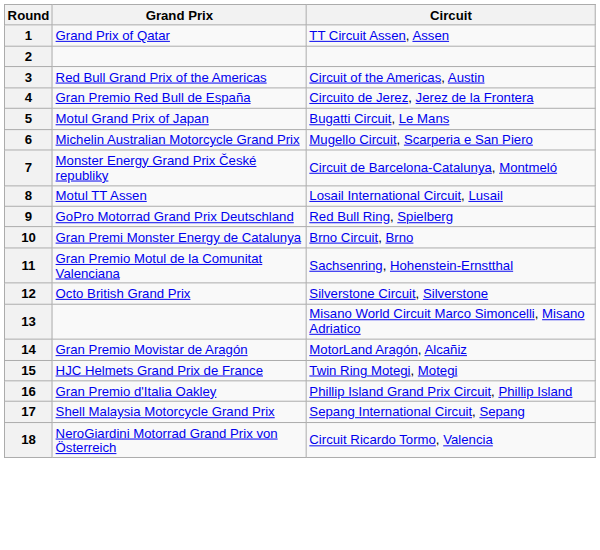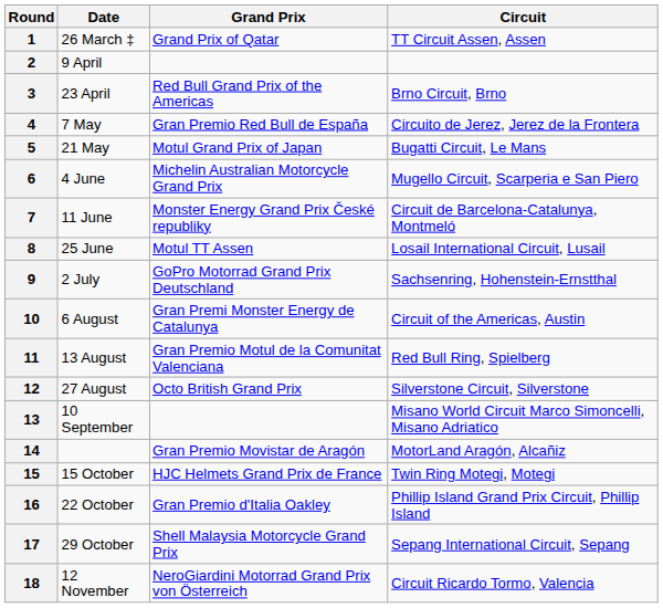 <table class="wikitable" style="font-size: 85%">
 <tr>
 <th>Round</th>
+<th>Date</th>
 <th>Grand Prix</th>
 <th>Circuit</th>
 </tr>
 <tr>
 <th>1</th>
+<td>26 March ‡</td>
 <td> <a href='#'>Grand Prix of Qatar</a></td>
 <td><a href='#'>TT Circuit Assen</a>, <a href='#'>Assen</a></td>
 </tr>
 <tr>
 <th>2</th>
+<td>9 April</td>
 <td style=padding-right:24px></td>
 <td></td>
 </tr>
 <tr>
 <th>3</th>
+<td>23 April</td>
 <td> <a href='#'>Red Bull Grand Prix of the Americas</a></td>
-<td><a href='#'>Circuit of the Americas</a>, <a href='#'>Austin</a></td>
+<td><a href='#'>Brno Circuit</a>, <a href='#'>Brno</a></td>
 </tr>
 <tr>
 <th>4</th>
+<td>7 May</td>
 <td> <a href='#'>Gran Premio Red Bull de España</a></td>
 <td><a href='#'>Circuito de Jerez</a>, <a href='#'>Jerez de la Frontera</a></td>
 </tr>
 <tr>
 <th>5</th>
+<td>21 May</td>
 <td> <a href='#'>Motul Grand Prix of Japan</a></td>
 <td><a href='#'>Bugatti Circuit</a>, <a href='#'>Le Mans</a></td>
 </tr>
 <tr>
 <th>6</th>
+<td>4 June</td>
 <td> <a href='#'>Michelin Australian Motorcycle Grand Prix</a></td>
 <td><a href='#'>Mugello Circuit</a>, <a href='#'>Scarperia e San Piero</a></td>
 </tr>
 <tr>
 <th>7</th>
+<td>11 June</td>
 <td> <a href='#'>Monster Energy Grand Prix České republiky</a></td>
 <td><a href='#'>Circuit de Barcelona-Catalunya</a>, <a href='#'>Montmeló</a></td>
 </tr>
 <tr>
 <th>8</th>
+<td>25 June</td>
 <td> <a href='#'>Motul TT Assen</a></td>
 <td><a href='#'>Losail International Circuit</a>, <a href='#'>Lusail</a></td>
 </tr>
 <tr>
 <th>9</th>
+<td>2 July</td>
 <td> <a href='#'>GoPro Motorrad Grand Prix Deutschland</a></td>
+<td><a href='#'>Sachsenring</a>, <a href='#'>Hohenstein-Ernstthal</a></td>
+</tr>
+<tr>
+<th>10</th>
+<td>6 August</td>
+<td> <a href='#'>Gran Premi Monster Energy de Catalunya</a></td>
+<td><a href='#'>Circuit of the Americas</a>, <a href='#'>Austin</a></td>
+</tr>
+<tr>
+<th>11</th>
+<td>13 August</td>
+<td> <a href='#'>Gran Premio Motul de la Comunitat Valenciana</a></td>
 <td><a href='#'>Red Bull Ring</a>, <a href='#'>Spielberg</a></td>
 </tr>
 <tr>
-<th>10</th>
-<td> <a href='#'>Gran Premi Monster Energy de Catalunya</a></td>
-<td><a href='#'>Brno Circuit</a>, <a href='#'>Brno</a></td>
-</tr>
-<tr>
-<th>11</th>
-<td> <a href='#'>Gran Premio Motul de la Comunitat Valenciana</a></td>
-<td><a href='#'>Sachsenring</a>, <a href='#'>Hohenstein-Ernstthal</a></td>
-</tr>
-<tr>
 <th>12</th>
+<td>27 August</td>
 <td> <a href='#'>Octo British Grand Prix</a></td>
 <td><a href='#'>Silverstone Circuit</a>, <a href='#'>Silverstone</a></td>
 </tr>
 <tr>
 <th>13</th>
+<td>10 September</td>
 <td></td>
 <td><a href='#'>Misano World Circuit Marco Simoncelli</a>, <a href='#'>Misano Adriatico</a></td>
 </tr>
 <tr>
 <th>14</th>
+<td></td>
 <td> <a href='#'>Gran Premio Movistar de Aragón</a></td>
 <td><a href='#'>MotorLand Aragón</a>, <a href='#'>Alcañiz</a></td>
 </tr>
 <tr>
 <th>15</th>
+<td>15 October</td>
 <td> <a href='#'>HJC Helmets Grand Prix de France</a></td>
 <td><a href='#'>Twin Ring Motegi</a>, <a href='#'>Motegi</a></td>
 </tr>
 <tr>
 <th>16</th>
+<td>22 October</td>
 <td> <a href='#'>Gran Premio d'Italia Oakley</a></td>
 <td><a href='#'>Phillip Island Grand Prix Circuit</a>, <a href='#'>Phillip Island</a></td>
 </tr>
 <tr>
 <th>17</th>
+<td>29 October</td>
 <td> <a href='#'>Shell Malaysia Motorcycle Grand Prix</a></td>
 <td><a href='#'>Sepang International Circuit</a>, <a href='#'>Sepang</a></td>
 </tr>
 <tr>
 <th>18</th>
+<td>12 November</td>
 <td> <a href='#'>NeroGiardini Motorrad Grand Prix von Österreich</a></td>
 <td><a href='#'>Circuit Ricardo Tormo</a>, <a href='#'>Valencia</a></td>
 </tr>
 </table>
